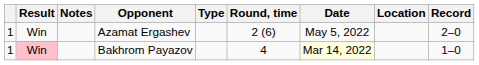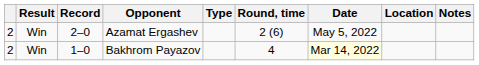 <table class="wikitable" style="text-align:center">
 <tr>
 <th></th>
 <th>Result</th>
-<th>Notes</th>
+<th>Record</th>
 <th>Opponent</th>
 <th>Type</th>
 <th>Round, time</th>
 <th>Date</th>
 <th>Location</th>
-<th>Record</th>
+<th>Notes</th>
 </tr>
 <tr>
-<td>1</td>
+<td>2</td>
 <td>Win</td>
-<td></td>
+<td>2–0</td>
 <td align=left>Azamat Ergashev</td>
 <td></td>
 <td>2 (6) </td>
 <td>May 5, 2022</td>
 <td align=left></td>
-<td>2–0</td>
+<td></td>
 </tr>
 <tr>
-<td>1</td>
-<td style="background: pink;">Win</td>
-<td></td>
+<td>2</td>
+<td>Win</td>
+<td>1–0</td>
 <td style="text-align:left;">Bakhrom Payazov</td>
 <td></td>
 <td>4</td>
 <td style="background: lightyellow;">Mar 14, 2022</td>
 <td style="text-align:left;"></td>
-<td>1–0</td>
+<td></td>
 </tr>
 </table>
